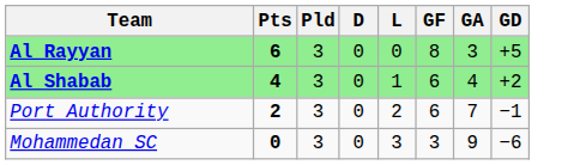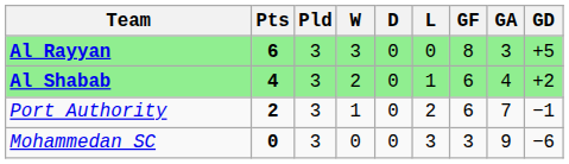 <table class="wikitable" style="text-align: center;">
 <tr>
 <th width="165">Team</th>
 <th width="20">Pts</th>
 <th width="20">Pld</th>
+<th width="20">W</th>
 <th width="20">D</th>
 <th width="20">L</th>
 <th width="20">GF</th>
 <th width="20">GA</th>
 <th width="20">GD</th>
 </tr>
 <tr bgcolor=lightgreen>
 <td style="text-align:left;"> <strong><a href='#'>Al Rayyan</a></strong></td>
 <td><strong>6</strong></td>
+<td>3</td>
 <td>3</td>
 <td>0</td>
 <td>0</td>
 <td>8</td>
 <td>3</td>
 <td>+5</td>
 </tr>
 <tr bgcolor=lightgreen>
 <td style="text-align:left;"> <strong><a href='#'>Al Shabab</a></strong></td>
 <td><strong>4</strong></td>
 <td>3</td>
+<td>2</td>
 <td>0</td>
 <td>1</td>
 <td>6</td>
 <td>4</td>
 <td>+2</td>
 </tr>
 <tr>
 <td style="text-align:left;"> <em><a href='#'>Port Authority</a></em></td>
 <td><strong>2</strong></td>
 <td>3</td>
+<td>1</td>
 <td>0</td>
 <td>2</td>
 <td>6</td>
 <td>7</td>
 <td>−1</td>
 </tr>
 <tr>
 <td style="text-align:left;"> <em><a href='#'>Mohammedan SC</a></em></td>
 <td><strong>0</strong></td>
 <td>3</td>
 <td>0</td>
+<td>0</td>
 <td>3</td>
 <td>3</td>
 <td>9</td>
 <td>−6</td>
 </tr>
 </table>
